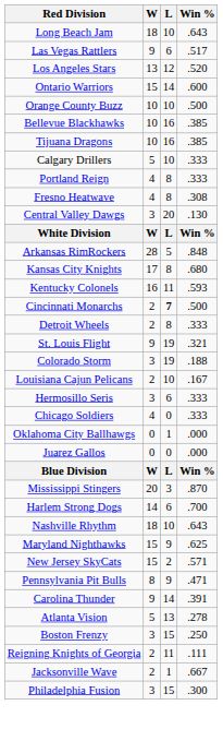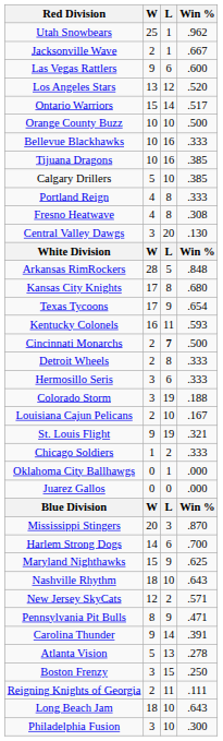 <table class="wikitable">
 <tr>
 <th bgcolor="#DDDDFF">Red Division</th>
 <th bgcolor="#DDDDFF">W</th>
 <th bgcolor="#DDDDFF">L</th>
 <th bgcolor="#DDDDFF">Win %</th>
 </tr>
 <tr>
-<td align=center><a href='#'>Long Beach Jam</a></td>
-<td align=center>18</td>
-<td align=center>10</td>
-<td align=center>.643</td>
+<td align=center><a href='#'>Utah Snowbears</a></td>
+<td align=center>25</td>
+<td align=center>1</td>
+<td align=center>.962</td>
+</tr>
+<tr>
+<td align=center><a href='#'>Jacksonville Wave</a></td>
+<td align=center>2</td>
+<td align=center>1</td>
+<td align=center>.667</td>
 </tr>
 <tr>
 <td align=center><a href='#'>Las Vegas Rattlers</a></td>
 <td align=center>9</td>
 <td align=center>6</td>
-<td align=center>.517</td>
+<td align=center>.600</td>
 </tr>
 <tr>
 <td align=center><a href='#'>Los Angeles Stars</a></td>
 <td align=center>13</td>
 <td align=center>12</td>
 <td align=center>.520</td>
 </tr>
 <tr>
 <td align=center><a href='#'>Ontario Warriors</a></td>
 <td align=center>15</td>
 <td align=center>14</td>
-<td align=center>.600</td>
+<td align=center>.517</td>
 </tr>
 <tr>
 <td align=center><a href='#'>Orange County Buzz</a></td>
 <td align=center>10</td>
 <td align=center>10</td>
 <td align=center>.500</td>
 </tr>
 <tr>
 <td align=center><a href='#'>Bellevue Blackhawks</a></td>
 <td align=center>10</td>
 <td align=center>16</td>
-<td align=center>.385</td>
+<td align=center>.333</td>
 </tr>
 <tr>
 <td align=center><a href='#'>Tijuana Dragons</a></td>
 <td align=center>10</td>
 <td align=center>16</td>
 <td align=center>.385</td>
 </tr>
 <tr>
 <td align=center>Calgary Drillers</td>
 <td align=center>5</td>
 <td align=center>10</td>
-<td align=center>.333</td>
+<td align=center>.385</td>
 </tr>
 <tr>
 <td align=center><a href='#'>Portland Reign</a></td>
 <td align=center>4</td>
 <td align=center>8</td>
 <td align=center>.333</td>
 </tr>
 <tr>
 <td align=center><a href='#'>Fresno Heatwave</a></td>
 <td align=center>4</td>
 <td align=center>8</td>
 <td align=center>.308</td>
 </tr>
 <tr>
 <td align=center><a href='#'>Central Valley Dawgs</a></td>
 <td align=center>3</td>
 <td align=center>20</td>
 <td align=center>.130</td>
 </tr>
 <tr>
 <th bgcolor="#DDDDFF">White Division</th>
 <th bgcolor="#DDDDFF">W</th>
 <th bgcolor="#DDDDFF">L</th>
 <th bgcolor="#DDDDFF">Win %</th>
 </tr>
 <tr>
 <td align=center><a href='#'>Arkansas RimRockers</a></td>
 <td align=center>28</td>
 <td align=center>5</td>
 <td align=center>.848</td>
 </tr>
 <tr>
 <td align=center><a href='#'>Kansas City Knights</a></td>
 <td align=center>17</td>
 <td align=center>8</td>
 <td align=center>.680</td>
 </tr>
 <tr>
+<td align=center><a href='#'>Texas Tycoons</a></td>
+<td align=center>17</td>
+<td align=center>9</td>
+<td align=center>.654</td>
+</tr>
+<tr>
 <td align=center><a href='#'>Kentucky Colonels</a></td>
 <td align=center>16</td>
 <td align=center>11</td>
 <td align=center>.593</td>
 </tr>
 <tr>
 <td align=center><a href='#'>Cincinnati Monarchs</a></td>
 <td align=center>2</td>
 <td align=center><strong>7</strong></td>
 <td align=center>.500</td>
 </tr>
 <tr>
 <td align=center><a href='#'>Detroit Wheels</a></td>
 <td align=center>2</td>
 <td align=center>8</td>
 <td align=center>.333</td>
 </tr>
 <tr>
-<td align=center><a href='#'>St. Louis Flight</a></td>
-<td align=center>9</td>
-<td align=center>19</td>
-<td align=center>.321</td>
+<td align=center><a href='#'>Hermosillo Seris</a></td>
+<td align=center>3</td>
+<td align=center>6</td>
+<td align=center>.333</td>
 </tr>
 <tr>
 <td align=center><a href='#'>Colorado Storm</a></td>
 <td align=center>3</td>
 <td align=center>19</td>
 <td align=center>.188</td>
 </tr>
 <tr>
 <td align=center><a href='#'>Louisiana Cajun Pelicans</a></td>
 <td align=center>2</td>
 <td align=center>10</td>
 <td align=center>.167</td>
 </tr>
 <tr>
-<td align=center><a href='#'>Hermosillo Seris</a></td>
-<td align=center>3</td>
-<td align=center>6</td>
-<td align=center>.333</td>
+<td align=center><a href='#'>St. Louis Flight</a></td>
+<td align=center>9</td>
+<td align=center>19</td>
+<td align=center>.321</td>
 </tr>
 <tr>
 <td align=center><a href='#'>Chicago Soldiers</a></td>
-<td align=center>4</td>
-<td align=center>0</td>
+<td align=center>1</td>
+<td align=center>2</td>
 <td align=center>.333</td>
 </tr>
 <tr>
 <td align=center><a href='#'>Oklahoma City Ballhawgs</a></td>
 <td align=center>0</td>
 <td align=center>1</td>
 <td align=center>.000</td>
 </tr>
 <tr>
 <td align=center><a href='#'>Juarez Gallos</a></td>
 <td align=center>0</td>
 <td align=center>0</td>
 <td align=center>.000</td>
 </tr>
 <tr>
 <th bgcolor="#DDDDFF">Blue Division</th>
 <th bgcolor="#DDDDFF">W</th>
 <th bgcolor="#DDDDFF">L</th>
 <th bgcolor="#DDDDFF">Win %</th>
 </tr>
 <tr>
 <td align=center><a href='#'>Mississippi Stingers</a></td>
 <td align=center>20</td>
 <td align=center>3</td>
 <td align=center>.870</td>
 </tr>
 <tr>
 <td align=center><a href='#'>Harlem Strong Dogs</a></td>
 <td align=center>14</td>
 <td align=center>6</td>
 <td align=center>.700</td>
 </tr>
 <tr>
+<td align=center><a href='#'>Maryland Nighthawks</a></td>
+<td align=center>15</td>
+<td align=center>9</td>
+<td align=center>.625</td>
+</tr>
+<tr>
 <td align=center><a href='#'>Nashville Rhythm</a></td>
 <td align=center>18</td>
 <td align=center>10</td>
 <td align=center>.643</td>
 </tr>
 <tr>
-<td align=center><a href='#'>Maryland Nighthawks</a></td>
-<td align=center>15</td>
-<td align=center>9</td>
-<td align=center>.625</td>
-</tr>
-<tr>
 <td align=center><a href='#'>New Jersey SkyCats</a></td>
-<td align=center>15</td>
+<td align=center>12</td>
 <td align=center>2</td>
 <td align=center>.571</td>
 </tr>
 <tr>
 <td align=center><a href='#'>Pennsylvania Pit Bulls</a></td>
 <td align=center>8</td>
 <td align=center>9</td>
 <td align=center>.471</td>
 </tr>
 <tr>
 <td align=center><a href='#'>Carolina Thunder</a></td>
 <td align=center>9</td>
 <td align=center>14</td>
 <td align=center>.391</td>
 </tr>
 <tr>
 <td align=center><a href='#'>Atlanta Vision</a></td>
 <td align=center>5</td>
 <td align=center>13</td>
 <td align=center>.278</td>
 </tr>
 <tr>
 <td align=center><a href='#'>Boston Frenzy</a></td>
 <td align=center>3</td>
 <td align=center>15</td>
 <td align=center>.250</td>
 </tr>
 <tr>
 <td align=center><a href='#'>Reigning Knights of Georgia</a></td>
 <td align=center>2</td>
 <td align=center>11</td>
 <td align=center>.111</td>
 </tr>
 <tr>
-<td align=center><a href='#'>Jacksonville Wave</a></td>
-<td align=center>2</td>
-<td align=center>1</td>
-<td align=center>.667</td>
+<td align=center><a href='#'>Long Beach Jam</a></td>
+<td align=center>18</td>
+<td align=center>10</td>
+<td align=center>.643</td>
 </tr>
 <tr>
 <td align=center><a href='#'>Philadelphia Fusion</a></td>
 <td align=center>3</td>
-<td align=center>15</td>
+<td align=center>10</td>
 <td align=center>.300</td>
 </tr>
 </table>
